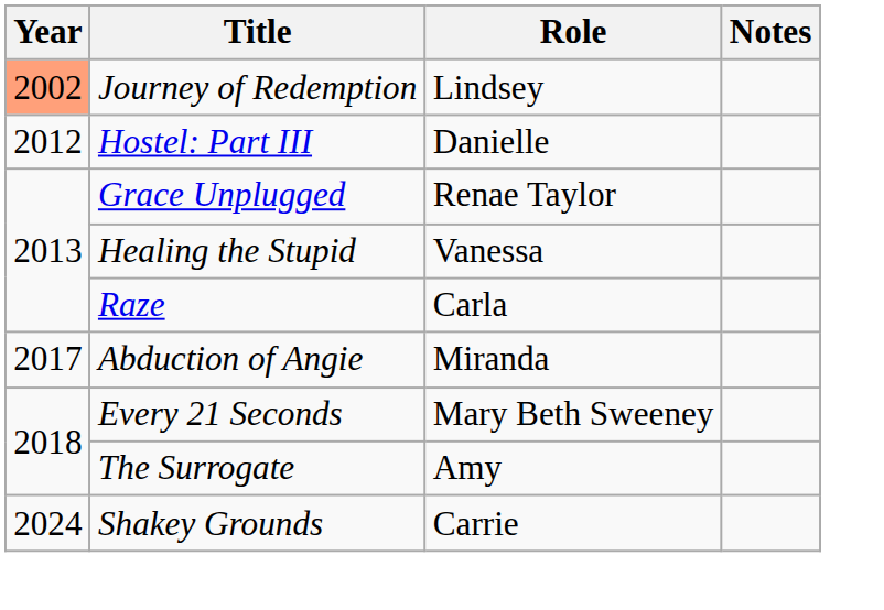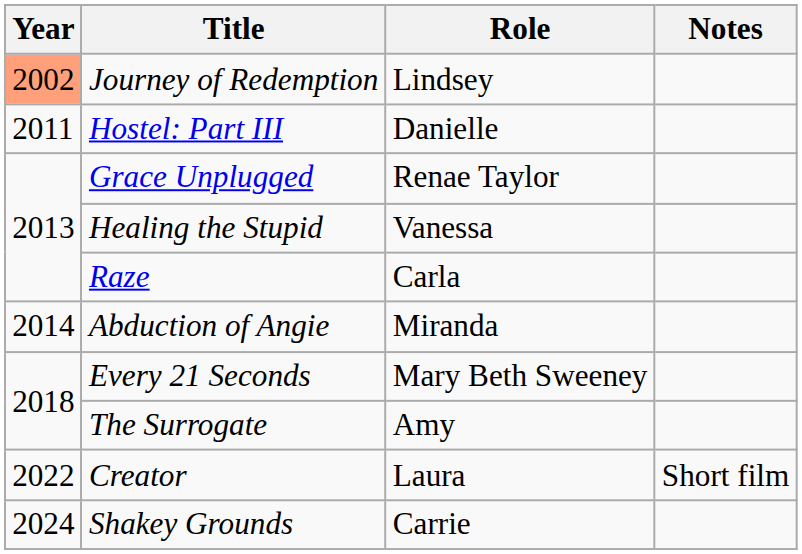 <table class="wikitable sortable">
 <tr>
 <th>Year</th>
 <th>Title</th>
 <th>Role</th>
 <th class="unsortable">Notes</th>
 </tr>
 <tr>
 <td style="background: lightsalmon;">2002</td>
 <td><em>Journey of Redemption</em></td>
 <td>Lindsey</td>
 <td></td>
 </tr>
 <tr>
-<td>2012</td>
+<td>2011</td>
 <td><em><a href='#'>Hostel: Part III</a></em></td>
 <td>Danielle</td>
 <td></td>
 </tr>
 <tr>
 <td rowspan="3">2013</td>
 <td><em><a href='#'>Grace Unplugged</a></em></td>
 <td>Renae Taylor</td>
 <td></td>
 </tr>
 <tr>
 <td><em>Healing the Stupid</em></td>
 <td>Vanessa</td>
 <td></td>
 </tr>
 <tr>
 <td><em><a href='#'>Raze</a></em></td>
 <td>Carla</td>
 <td></td>
 </tr>
 <tr>
-<td rowspan="1">2017</td>
+<td rowspan="1">2014</td>
 <td><em>Abduction of Angie</em></td>
 <td>Miranda</td>
 <td></td>
 </tr>
 <tr>
 <td rowspan="2">2018</td>
 <td><em>Every 21 Seconds</em></td>
 <td>Mary Beth Sweeney</td>
 <td></td>
 </tr>
 <tr>
 <td><em>The Surrogate</em></td>
 <td>Amy</td>
 <td></td>
 </tr>
 <tr>
+<td>2022</td>
+<td><em>Creator</em></td>
+<td>Laura</td>
+<td>Short film</td>
+</tr>
+<tr>
 <td>2024</td>
 <td><em>Shakey Grounds</em></td>
 <td>Carrie</td>
 <td></td>
 </tr>
 </table>
